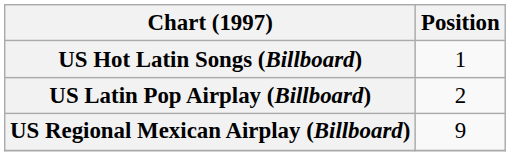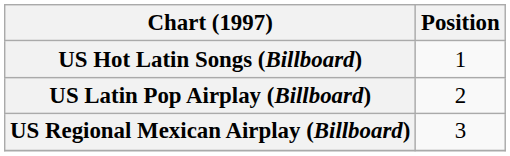 <table class="wikitable plainrowheaders " style="text-align:center">
 <tr>
 <th scope="col">Chart (1997)</th>
 <th scope="col">Position</th>
 </tr>
 <tr>
 <th scope="row">US Hot Latin Songs (<em>Billboard</em>)</th>
 <td>1</td>
 </tr>
 <tr>
 <th scope="row">US Latin Pop Airplay (<em>Billboard</em>)</th>
 <td>2</td>
 </tr>
 <tr>
 <th scope="row">US Regional Mexican Airplay (<em>Billboard</em>)</th>
-<td>9</td>
+<td>3</td>
 </tr>
 <tr>
 </tr>
 </table>
